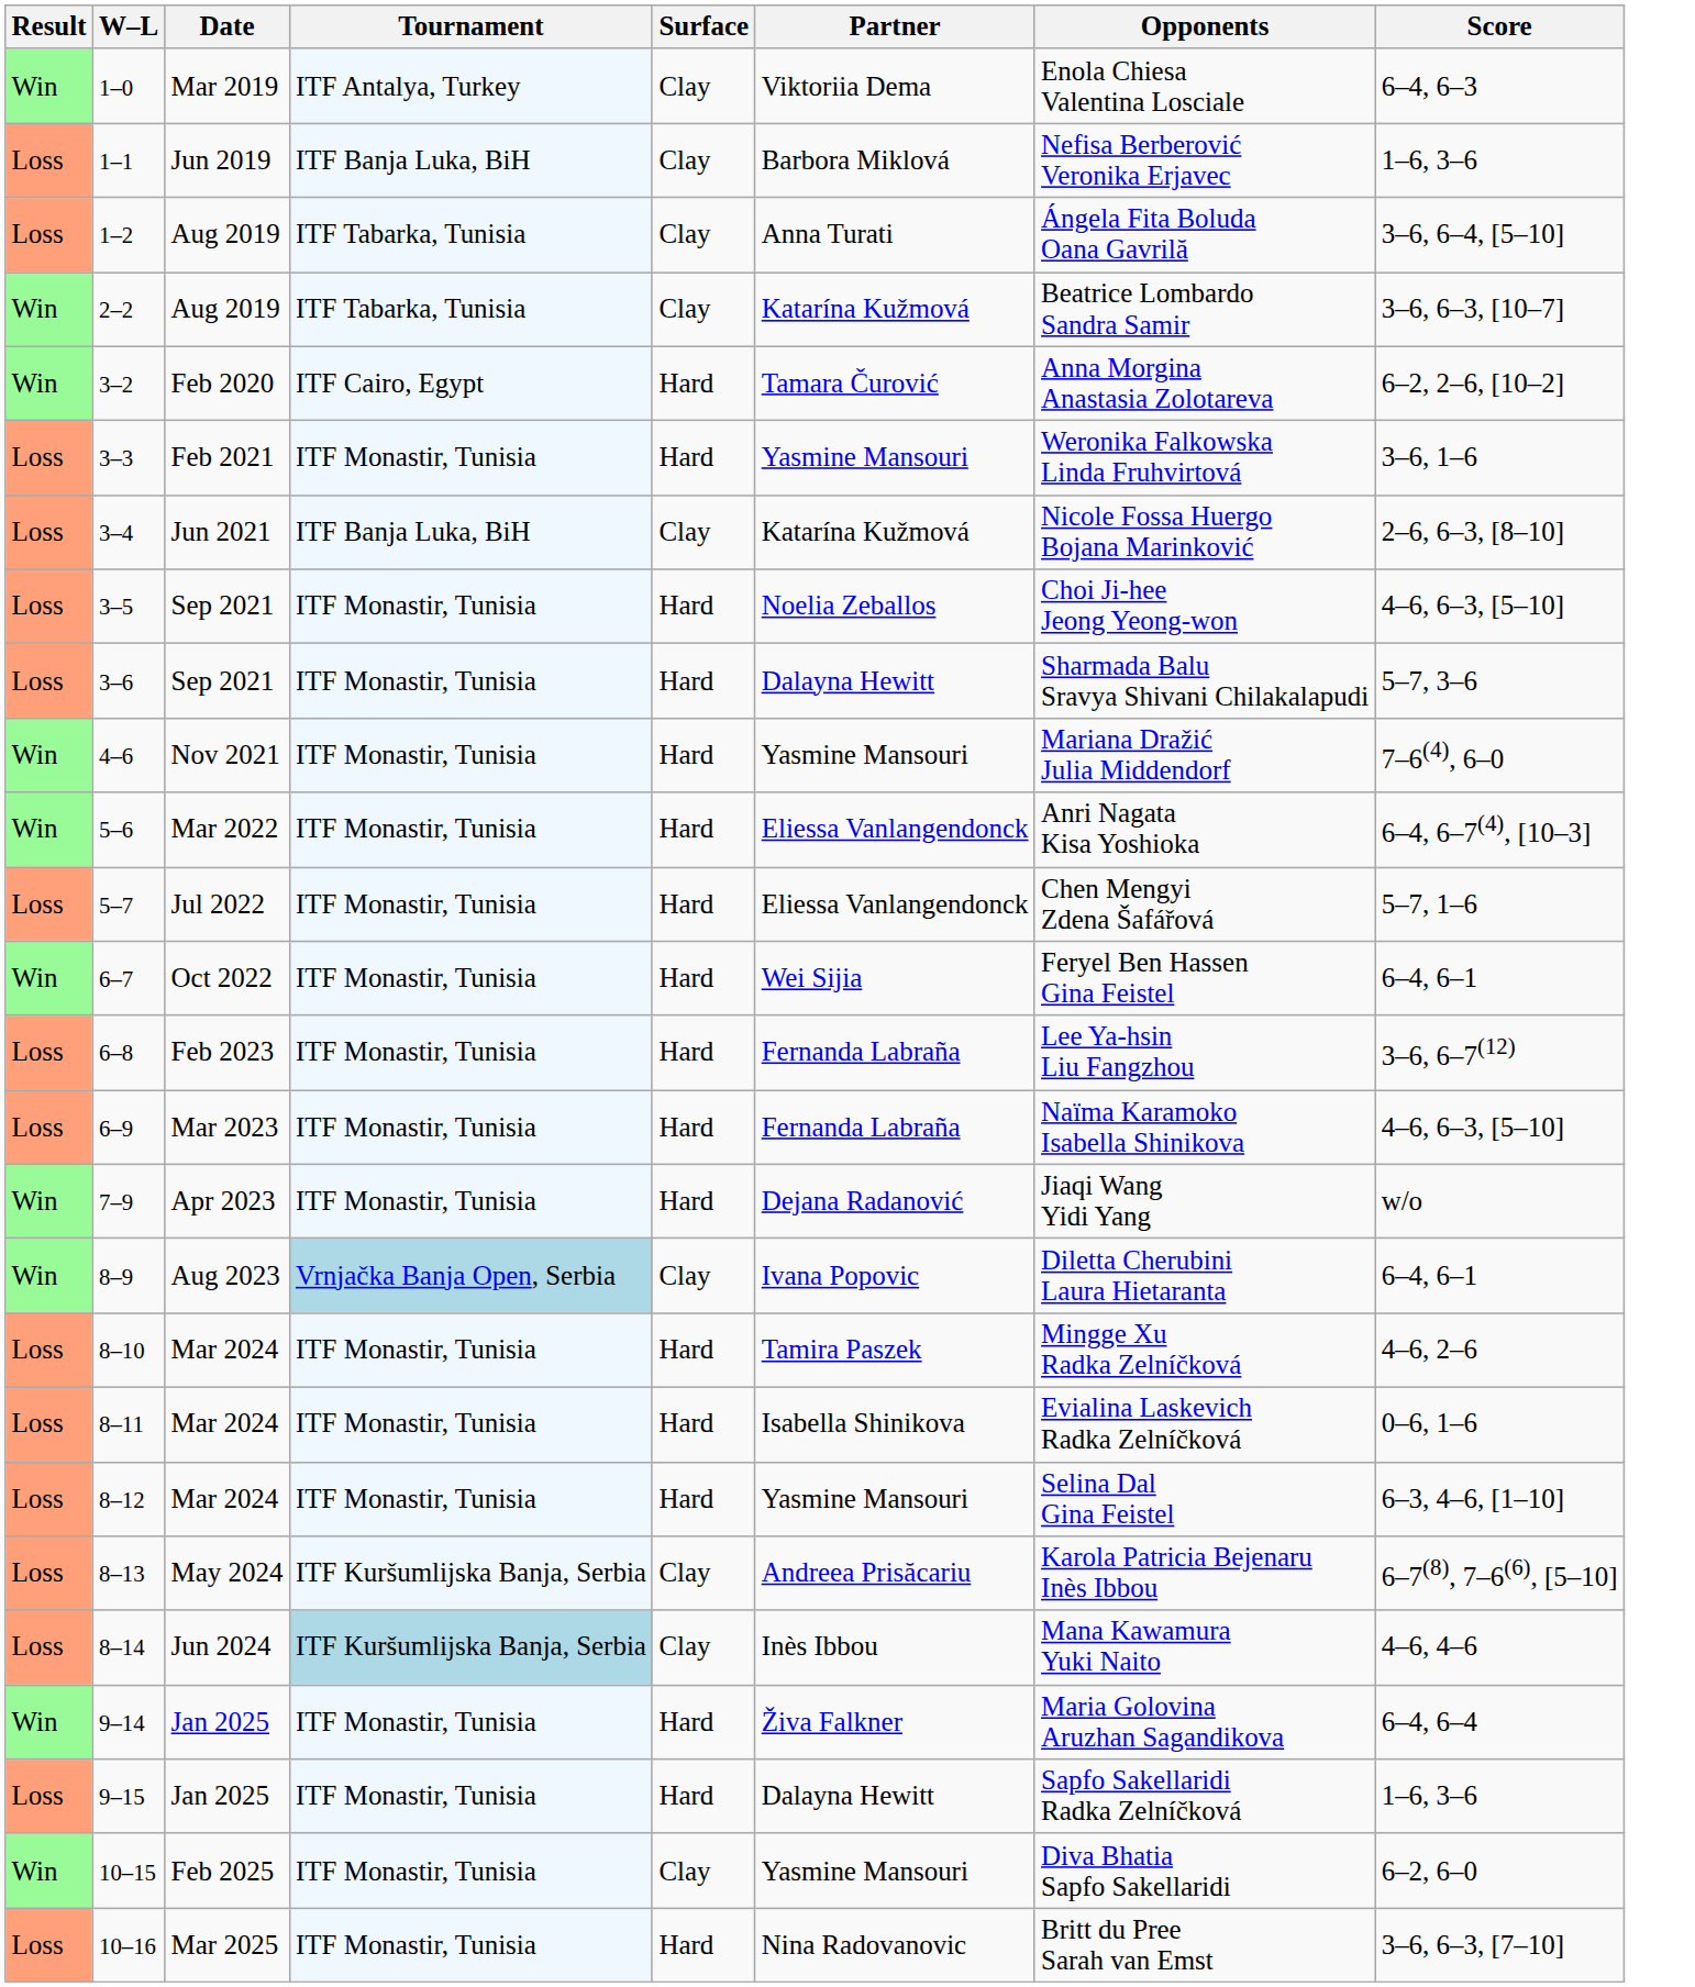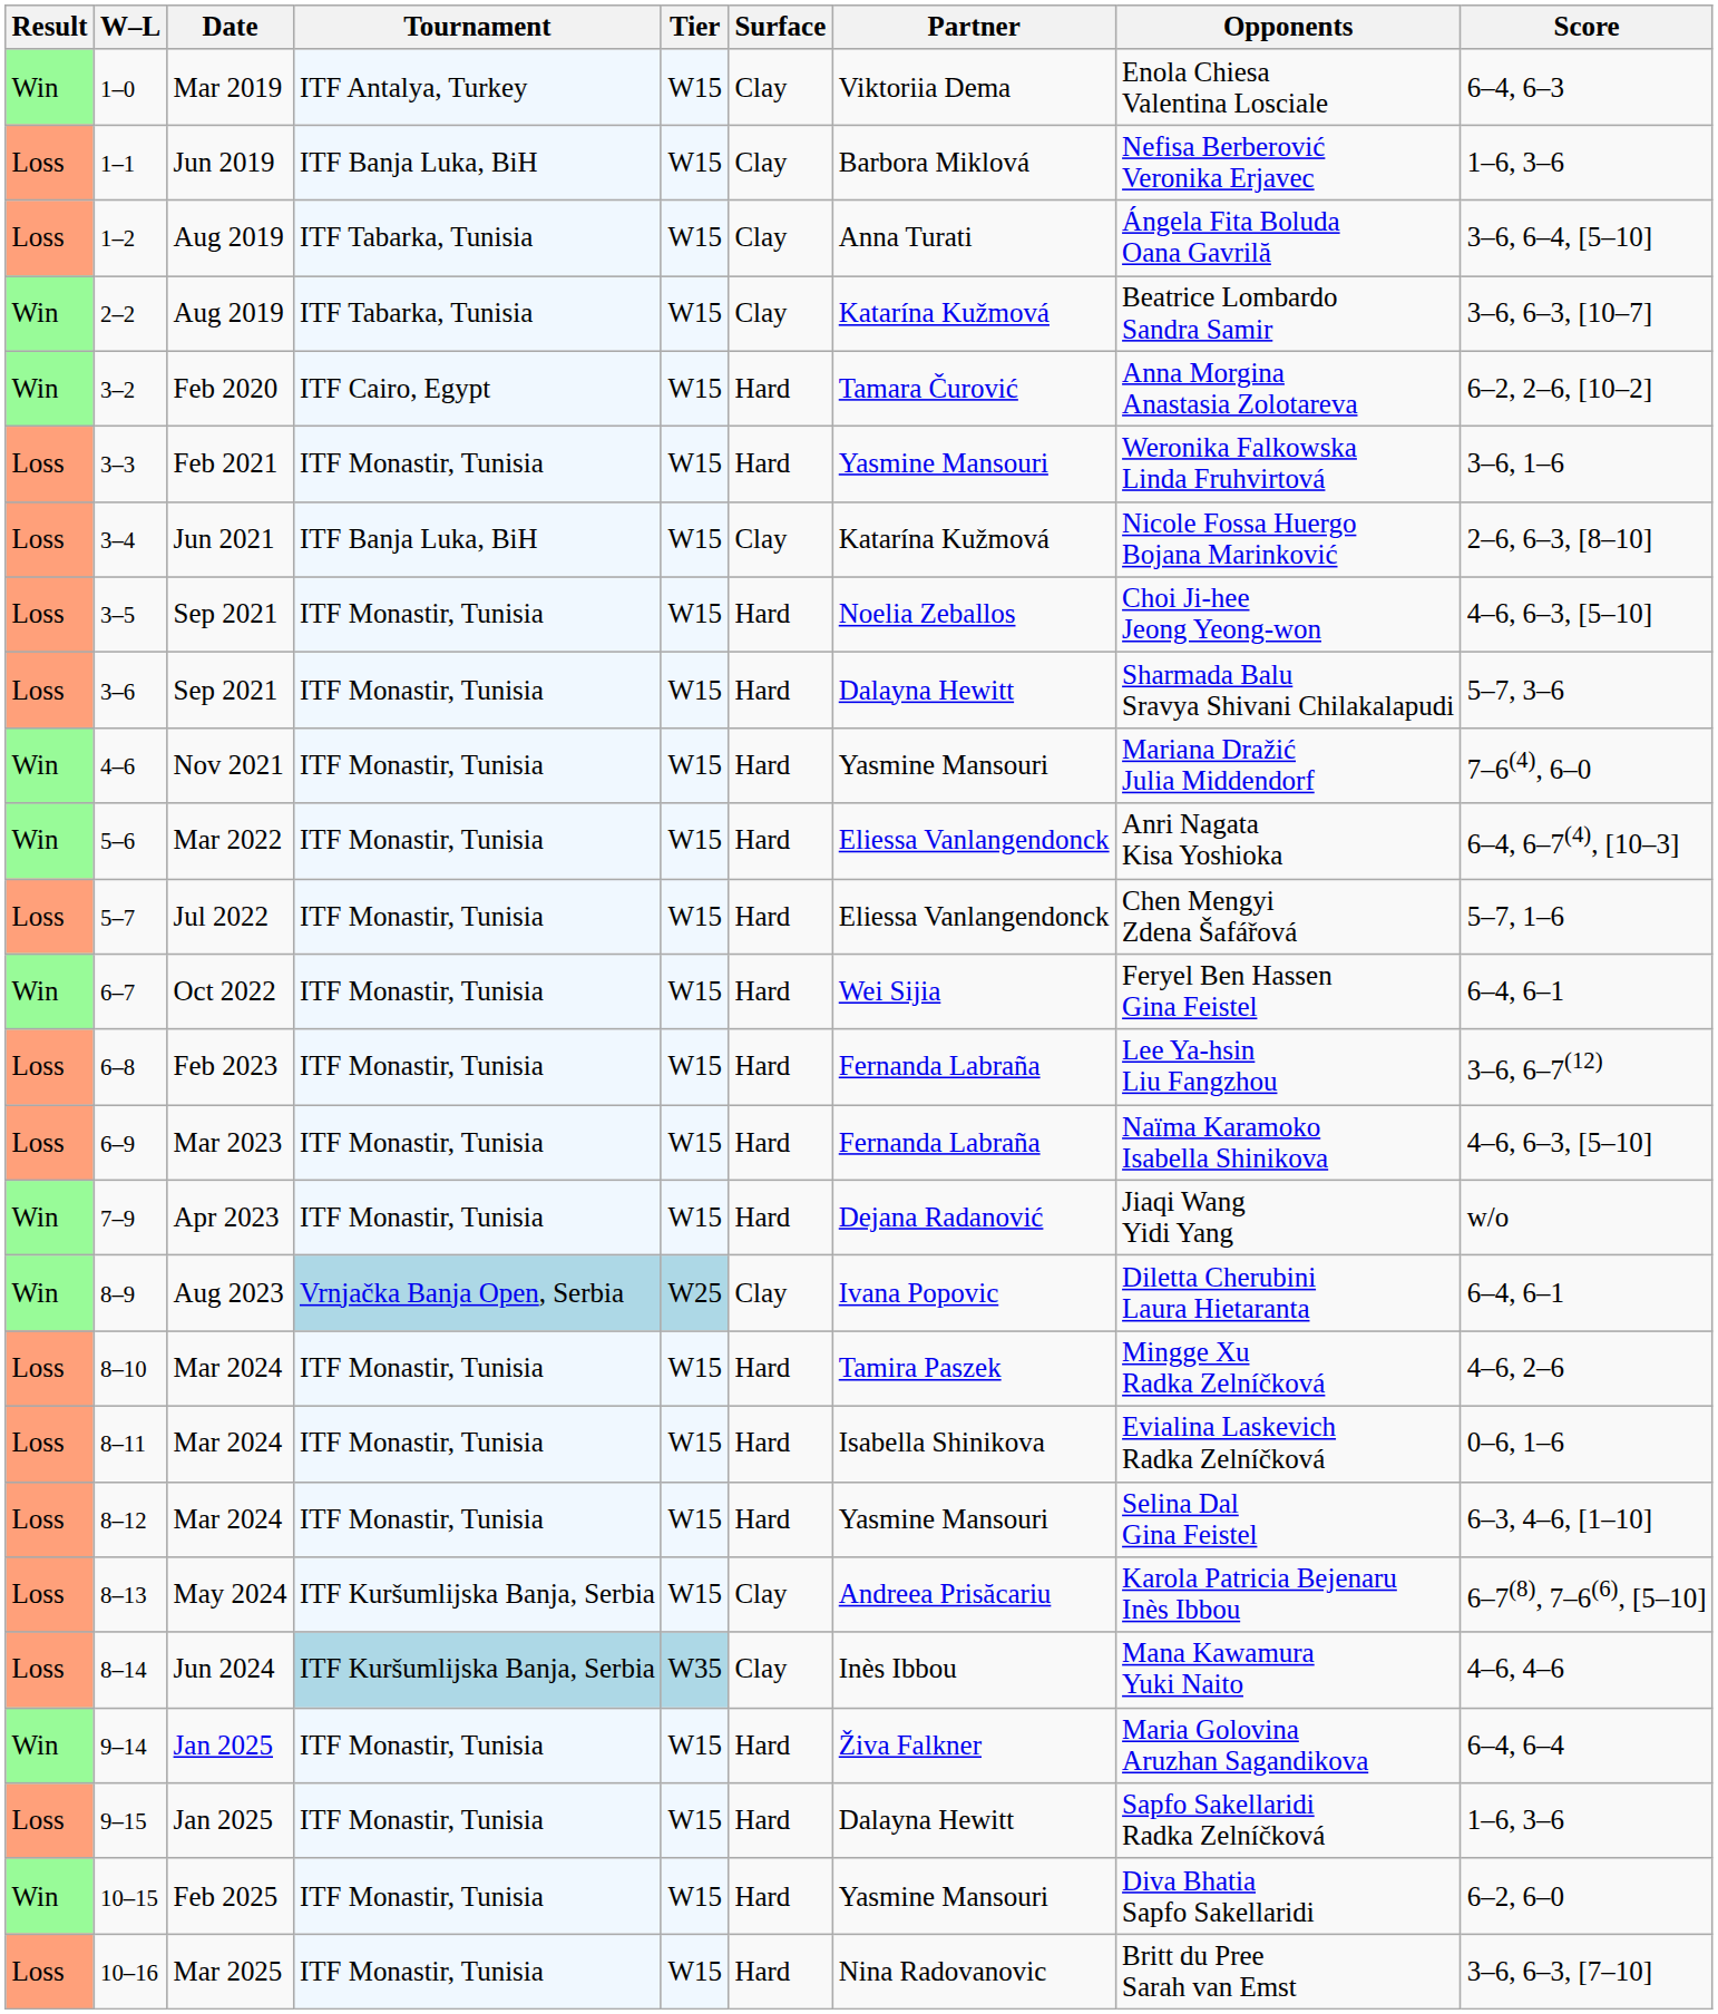 <table class="sortable wikitable">
 <tr>
 <th>Result</th>
 <th class="unsortable">W–L</th>
 <th>Date</th>
 <th>Tournament</th>
+<th>Tier</th>
 <th>Surface</th>
 <th>Partner</th>
 <th>Opponents</th>
 <th class="unsortable">Score</th>
 </tr>
 <tr>
 <td style="background:#98fb98;">Win</td>
 <td><small>1–0</small></td>
 <td>Mar 2019</td>
 <td style="background:#f0f8ff;">ITF Antalya, Turkey</td>
+<td style="background:#f0f8ff;">W15</td>
 <td>Clay</td>
 <td> Viktoriia Dema</td>
 <td> Enola Chiesa <br>  Valentina Losciale</td>
 <td>6–4, 6–3</td>
 </tr>
 <tr>
 <td style="background:#ffa07a;">Loss</td>
 <td><small>1–1</small></td>
 <td>Jun 2019</td>
 <td style="background:#f0f8ff;">ITF Banja Luka, BiH</td>
+<td style="background:#f0f8ff;">W15</td>
 <td>Clay</td>
 <td> Barbora Miklová</td>
 <td> <a href='#'>Nefisa Berberović</a> <br>  <a href='#'>Veronika Erjavec</a></td>
 <td>1–6, 3–6</td>
 </tr>
 <tr>
 <td style="background:#ffa07a;">Loss</td>
 <td><small>1–2</small></td>
 <td>Aug 2019</td>
 <td style="background:#f0f8ff;">ITF Tabarka, Tunisia</td>
+<td style="background:#f0f8ff;">W15</td>
 <td>Clay</td>
 <td> Anna Turati</td>
 <td> <a href='#'>Ángela Fita Boluda</a> <br>  <a href='#'>Oana Gavrilă</a></td>
 <td>3–6, 6–4, [5–10]</td>
 </tr>
 <tr>
 <td style="background:#98fb98;">Win</td>
 <td><small>2–2</small></td>
 <td>Aug 2019</td>
 <td style="background:#f0f8ff;">ITF Tabarka, Tunisia</td>
+<td style="background:#f0f8ff;">W15</td>
 <td>Clay</td>
 <td> <a href='#'>Katarína Kužmová</a></td>
 <td> Beatrice Lombardo <br>  <a href='#'>Sandra Samir</a></td>
 <td>3–6, 6–3, [10–7]</td>
 </tr>
 <tr>
 <td style="background:#98fb98;">Win</td>
 <td><small>3–2</small></td>
 <td>Feb 2020</td>
 <td style="background:#f0f8ff;">ITF Cairo, Egypt</td>
+<td style="background:#f0f8ff;">W15</td>
 <td>Hard</td>
 <td> <a href='#'>Tamara Čurović</a></td>
 <td> <a href='#'>Anna Morgina</a> <br>  <a href='#'>Anastasia Zolotareva</a></td>
 <td>6–2, 2–6, [10–2]</td>
 </tr>
 <tr>
 <td style="background:#ffa07a;">Loss</td>
 <td><small>3–3</small></td>
 <td>Feb 2021</td>
 <td style="background:#f0f8ff;">ITF Monastir, Tunisia</td>
+<td style="background:#f0f8ff;">W15</td>
 <td>Hard</td>
 <td> <a href='#'>Yasmine Mansouri</a></td>
 <td> <a href='#'>Weronika Falkowska</a> <br>  <a href='#'>Linda Fruhvirtová</a></td>
 <td>3–6, 1–6</td>
 </tr>
 <tr>
 <td style="background:#ffa07a;">Loss</td>
 <td><small>3–4</small></td>
 <td>Jun 2021</td>
 <td style="background:#f0f8ff;">ITF Banja Luka, BiH</td>
+<td style="background:#f0f8ff;">W15</td>
 <td>Clay</td>
 <td> Katarína Kužmová</td>
 <td> <a href='#'>Nicole Fossa Huergo</a> <br>  <a href='#'>Bojana Marinković</a></td>
 <td>2–6, 6–3, [8–10]</td>
 </tr>
 <tr>
 <td style="background:#ffa07a;">Loss</td>
 <td><small>3–5</small></td>
 <td>Sep 2021</td>
 <td style="background:#f0f8ff;">ITF Monastir, Tunisia</td>
+<td style="background:#f0f8ff;">W15</td>
 <td>Hard</td>
 <td> <a href='#'>Noelia Zeballos</a></td>
 <td> <a href='#'>Choi Ji-hee</a> <br>  <a href='#'>Jeong Yeong-won</a></td>
 <td>4–6, 6–3, [5–10]</td>
 </tr>
 <tr>
 <td style="background:#ffa07a;">Loss</td>
 <td><small>3–6</small></td>
 <td>Sep 2021</td>
 <td style="background:#f0f8ff;">ITF Monastir, Tunisia</td>
+<td style="background:#f0f8ff;">W15</td>
 <td>Hard</td>
 <td> <a href='#'>Dalayna Hewitt</a></td>
 <td> <a href='#'>Sharmada Balu</a> <br>  Sravya Shivani Chilakalapudi</td>
 <td>5–7, 3–6</td>
 </tr>
 <tr>
 <td style="background:#98fb98;">Win</td>
 <td><small>4–6</small></td>
 <td>Nov 2021</td>
 <td style="background:#f0f8ff;">ITF Monastir, Tunisia</td>
+<td style="background:#f0f8ff;">W15</td>
 <td>Hard</td>
 <td> Yasmine Mansouri</td>
 <td> <a href='#'>Mariana Dražić</a> <br>  <a href='#'>Julia Middendorf</a></td>
 <td>7–6<sup>(4)</sup>, 6–0</td>
 </tr>
 <tr>
 <td style="background:#98fb98;">Win</td>
 <td><small>5–6</small></td>
 <td>Mar 2022</td>
 <td style="background:#f0f8ff;">ITF Monastir, Tunisia</td>
+<td style="background:#f0f8ff;">W15</td>
 <td>Hard</td>
 <td> <a href='#'>Eliessa Vanlangendonck</a></td>
 <td> Anri Nagata <br>  Kisa Yoshioka</td>
 <td>6–4, 6–7<sup>(4)</sup>, [10–3]</td>
 </tr>
 <tr>
 <td style="background:#ffa07a;">Loss</td>
 <td><small>5–7</small></td>
 <td>Jul 2022</td>
 <td style="background:#f0f8ff;">ITF Monastir, Tunisia</td>
+<td style="background:#f0f8ff;">W15</td>
 <td>Hard</td>
 <td> Eliessa Vanlangendonck</td>
 <td> Chen Mengyi <br>   Zdena Šafářová</td>
 <td>5–7, 1–6</td>
 </tr>
 <tr>
 <td style="background:#98fb98;">Win</td>
 <td><small>6–7</small></td>
 <td>Oct 2022</td>
 <td style="background:#f0f8ff;">ITF Monastir, Tunisia</td>
+<td style="background:#f0f8ff;">W15</td>
 <td>Hard</td>
 <td> <a href='#'>Wei Sijia</a></td>
 <td> Feryel Ben Hassen <br>  <a href='#'>Gina Feistel</a></td>
 <td>6–4, 6–1</td>
 </tr>
 <tr>
 <td style="background:#ffa07a;">Loss</td>
 <td><small>6–8</small></td>
 <td>Feb 2023</td>
 <td style="background:#f0f8ff;">ITF Monastir, Tunisia</td>
+<td style="background:#f0f8ff;">W15</td>
 <td>Hard</td>
 <td> <a href='#'>Fernanda Labraña</a></td>
 <td> <a href='#'>Lee Ya-hsin</a> <br>  <a href='#'>Liu Fangzhou</a></td>
 <td>3–6, 6–7<sup>(12)</sup></td>
 </tr>
 <tr>
 <td style="background:#ffa07a;">Loss</td>
 <td><small>6–9</small></td>
 <td>Mar 2023</td>
 <td style="background:#f0f8ff;">ITF Monastir, Tunisia</td>
+<td style="background:#f0f8ff;">W15</td>
 <td>Hard</td>
 <td> <a href='#'>Fernanda Labraña</a></td>
 <td> <a href='#'>Naïma Karamoko</a> <br>  <a href='#'>Isabella Shinikova</a></td>
 <td>4–6, 6–3, [5–10]</td>
 </tr>
 <tr>
 <td style="background:#98fb98;">Win</td>
 <td><small>7–9</small></td>
 <td>Apr 2023</td>
 <td style="background:#f0f8ff;">ITF Monastir, Tunisia</td>
+<td style="background:#f0f8ff;">W15</td>
 <td>Hard</td>
 <td> <a href='#'>Dejana Radanović</a></td>
 <td> Jiaqi Wang <br>  Yidi Yang</td>
 <td>w/o</td>
 </tr>
 <tr>
 <td style="background:#98fb98;">Win</td>
 <td><small>8–9</small></td>
 <td>Aug 2023</td>
 <td style="background:lightblue;"><a href='#'>Vrnjačka Banja Open</a>, Serbia</td>
+<td style="background:lightblue;">W25</td>
 <td>Clay</td>
 <td> <a href='#'>Ivana Popovic</a></td>
 <td> <a href='#'>Diletta Cherubini</a> <br>  <a href='#'>Laura Hietaranta</a></td>
 <td>6–4, 6–1</td>
 </tr>
 <tr>
 <td style="background:#ffa07a;">Loss</td>
 <td><small>8–10</small></td>
 <td>Mar 2024</td>
 <td style="background:#f0f8ff;">ITF Monastir, Tunisia</td>
+<td style="background:#f0f8ff;">W15</td>
 <td>Hard</td>
 <td> <a href='#'>Tamira Paszek</a></td>
 <td> <a href='#'>Mingge Xu</a> <br>  <a href='#'>Radka Zelníčková</a></td>
 <td>4–6, 2–6</td>
 </tr>
 <tr>
 <td style="background:#ffa07a;">Loss</td>
 <td><small>8–11</small></td>
 <td>Mar 2024</td>
 <td style="background:#f0f8ff;">ITF Monastir, Tunisia</td>
+<td style="background:#f0f8ff;">W15</td>
 <td>Hard</td>
 <td> Isabella Shinikova</td>
 <td> <a href='#'>Evialina Laskevich</a> <br>  Radka Zelníčková</td>
 <td>0–6, 1–6</td>
 </tr>
 <tr>
 <td style="background:#ffa07a;">Loss</td>
 <td><small>8–12</small></td>
 <td>Mar 2024</td>
 <td style="background:#f0f8ff;">ITF Monastir, Tunisia</td>
+<td style="background:#f0f8ff;">W15</td>
 <td>Hard</td>
 <td> Yasmine Mansouri</td>
 <td> <a href='#'>Selina Dal</a> <br>  <a href='#'>Gina Feistel</a></td>
 <td>6–3, 4–6, [1–10]</td>
 </tr>
 <tr>
 <td style="background:#ffa07a;">Loss</td>
 <td><small>8–13</small></td>
 <td>May 2024</td>
 <td style="background:#f0f8ff;">ITF Kuršumlijska Banja, Serbia</td>
+<td style="background:#f0f8ff;">W15</td>
 <td>Clay</td>
 <td> <a href='#'>Andreea Prisăcariu</a></td>
 <td> <a href='#'>Karola Patricia Bejenaru</a> <br>  <a href='#'>Inès Ibbou</a></td>
 <td>6–7<sup>(8)</sup>, 7–6<sup>(6)</sup>, [5–10]</td>
 </tr>
 <tr>
 <td style="background:#ffa07a;">Loss</td>
 <td><small>8–14</small></td>
 <td>Jun 2024</td>
 <td style="background:lightblue;">ITF Kuršumlijska Banja, Serbia</td>
+<td style="background:lightblue;">W35</td>
 <td>Clay</td>
 <td> Inès Ibbou</td>
 <td> <a href='#'>Mana Kawamura</a> <br>  <a href='#'>Yuki Naito</a></td>
 <td>4–6, 4–6</td>
 </tr>
 <tr>
 <td style="background:#98fb98;">Win</td>
 <td><small>9–14</small></td>
 <td><a href='#'>Jan 2025</a></td>
 <td style="background:#f0f8ff;">ITF Monastir, Tunisia</td>
+<td style="background:#f0f8ff;">W15</td>
 <td>Hard</td>
 <td> <a href='#'>Živa Falkner</a></td>
 <td> <a href='#'>Maria Golovina</a><br> <a href='#'>Aruzhan Sagandikova</a></td>
 <td>6–4, 6–4</td>
 </tr>
 <tr>
 <td style="background:#ffa07a;">Loss</td>
 <td><small>9–15</small></td>
 <td>Jan 2025</td>
 <td style="background:#f0f8ff;">ITF Monastir, Tunisia</td>
+<td style="background:#f0f8ff;">W15</td>
 <td>Hard</td>
 <td> Dalayna Hewitt</td>
 <td> <a href='#'>Sapfo Sakellaridi</a> <br>  Radka Zelníčková</td>
 <td>1–6, 3–6</td>
 </tr>
 <tr>
 <td style="background:#98fb98;">Win</td>
 <td><small>10–15</small></td>
 <td>Feb 2025</td>
 <td style="background:#f0f8ff;">ITF Monastir, Tunisia</td>
-<td>Clay</td>
+<td style="background:#f0f8ff;">W15</td>
+<td>Hard</td>
 <td> Yasmine Mansouri</td>
 <td> <a href='#'>Diva Bhatia</a> <br>  Sapfo Sakellaridi</td>
 <td>6–2, 6–0</td>
 </tr>
 <tr>
 <td style="background:#ffa07a;">Loss</td>
 <td><small>10–16</small></td>
 <td>Mar 2025</td>
 <td style="background:#f0f8ff;">ITF Monastir, Tunisia</td>
+<td style="background:#f0f8ff;">W15</td>
 <td>Hard</td>
 <td> Nina Radovanovic</td>
 <td> Britt du Pree <br>  Sarah van Emst</td>
 <td>3–6, 6–3, [7–10]</td>
 </tr>
 </table>
